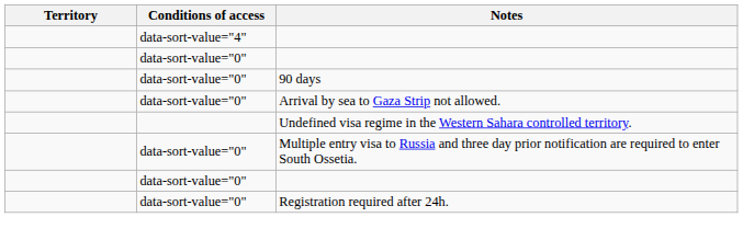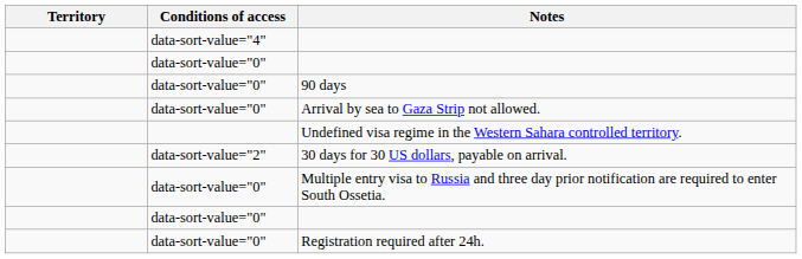 <table class="wikitable" style="text-align: left; table-layout: fixed;">
 <tr>
 <th style="width:18%;">Territory</th>
 <th style="width:19%;">Conditions of access</th>
 <th>Notes</th>
 </tr>
 <tr>
 <td></td>
 <td>data-sort-value="4" </td>
 <td></td>
 </tr>
 <tr>
 <td></td>
 <td>data-sort-value="0" </td>
 <td></td>
 </tr>
 <tr>
 <td></td>
 <td>data-sort-value="0" </td>
 <td>90 days</td>
 </tr>
 <tr>
 <td></td>
 <td>data-sort-value="0" </td>
 <td>Arrival by sea to <a href='#'>Gaza Strip</a> not allowed.</td>
 </tr>
 <tr>
 <td></td>
 <td></td>
 <td>Undefined visa regime in the <a href='#'>Western Sahara controlled territory</a>.</td>
 </tr>
 <tr>
 <td></td>
+<td>data-sort-value="2" </td>
+<td>30 days for 30 <a href='#'>US dollars</a>, payable on arrival.</td>
+</tr>
+<tr>
+<td></td>
 <td>data-sort-value="0" </td>
 <td>Multiple entry visa to <a href='#'>Russia</a> and three day prior notification are required to enter South Ossetia.</td>
 </tr>
 <tr>
 <td></td>
 <td>data-sort-value="0" </td>
 <td></td>
 </tr>
 <tr>
 <td></td>
 <td>data-sort-value="0" </td>
 <td>Registration required after 24h.</td>
 </tr>
 </table>
